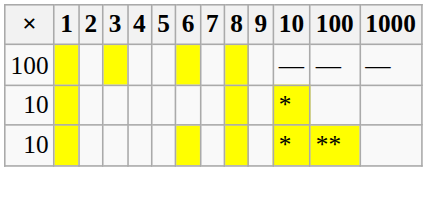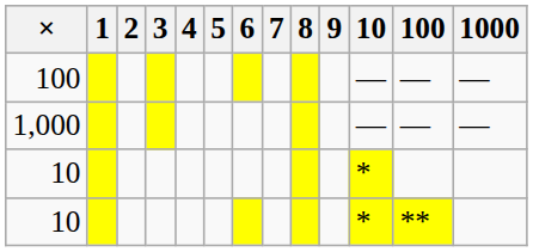 <table class="wikitable">
 <tr>
 <th>×</th>
 <th>1</th>
 <th>2</th>
 <th>3</th>
 <th>4</th>
 <th>5</th>
 <th>6</th>
 <th>7</th>
 <th>8</th>
 <th>9</th>
 <th>10</th>
 <th>100</th>
 <th>1000</th>
 </tr>
 <tr>
 <td align="right">100</td>
 <td style="background: yellow"></td>
 <td></td>
 <td style="background: yellow"></td>
 <td></td>
 <td></td>
 <td style="background: yellow"></td>
+<td></td>
+<td style="background: yellow"></td>
+<td></td>
+<td>—</td>
+<td>—</td>
+<td>—</td>
+</tr>
+<tr>
+<td align="right">1,000</td>
+<td style="background: yellow"></td>
+<td></td>
+<td style="background: yellow"></td>
+<td></td>
+<td></td>
+<td></td>
 <td></td>
 <td style="background: yellow"></td>
 <td></td>
 <td>—</td>
 <td>—</td>
 <td>—</td>
 </tr>
 <tr>
 <td align="right">10</td>
 <td style="background: yellow"></td>
 <td></td>
 <td></td>
 <td></td>
 <td></td>
 <td></td>
 <td></td>
 <td style="background: yellow"></td>
 <td></td>
 <td style="background: yellow">*</td>
 <td></td>
 <td></td>
 </tr>
 <tr>
 <td align="right">10</td>
 <td style="background: yellow"></td>
 <td></td>
 <td></td>
 <td></td>
 <td></td>
 <td style="background: yellow"></td>
 <td></td>
 <td style="background: yellow"></td>
 <td></td>
 <td style="background: yellow">*</td>
 <td style="background: yellow">**</td>
 <td></td>
 </tr>
 </table>
